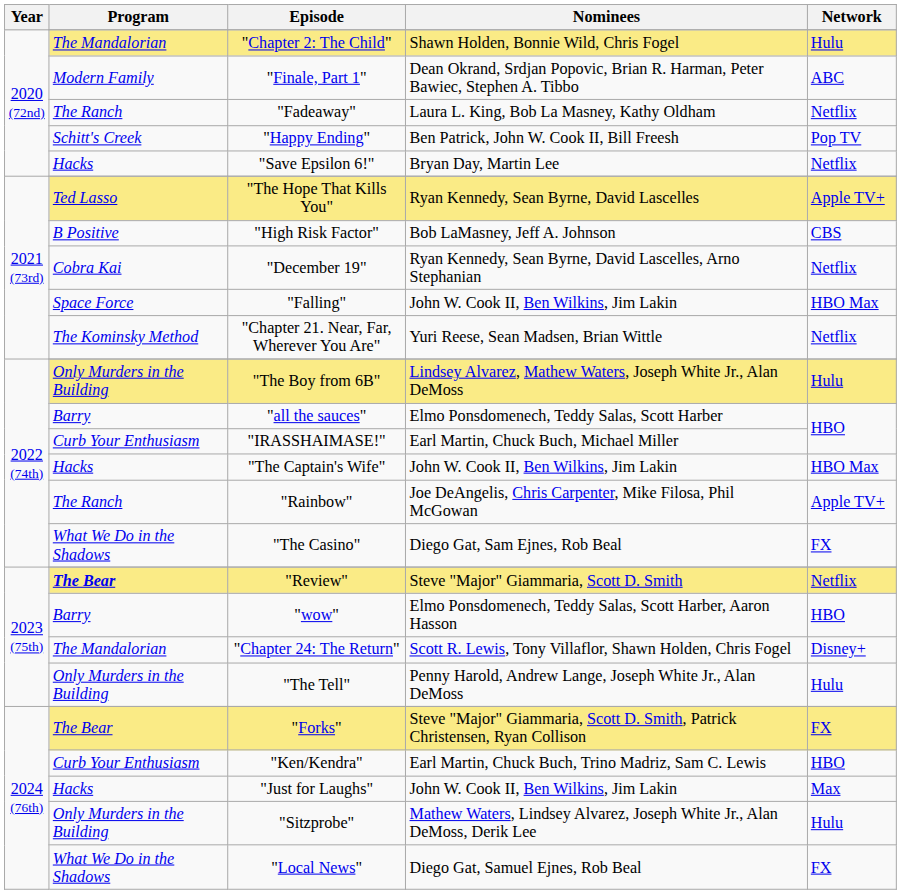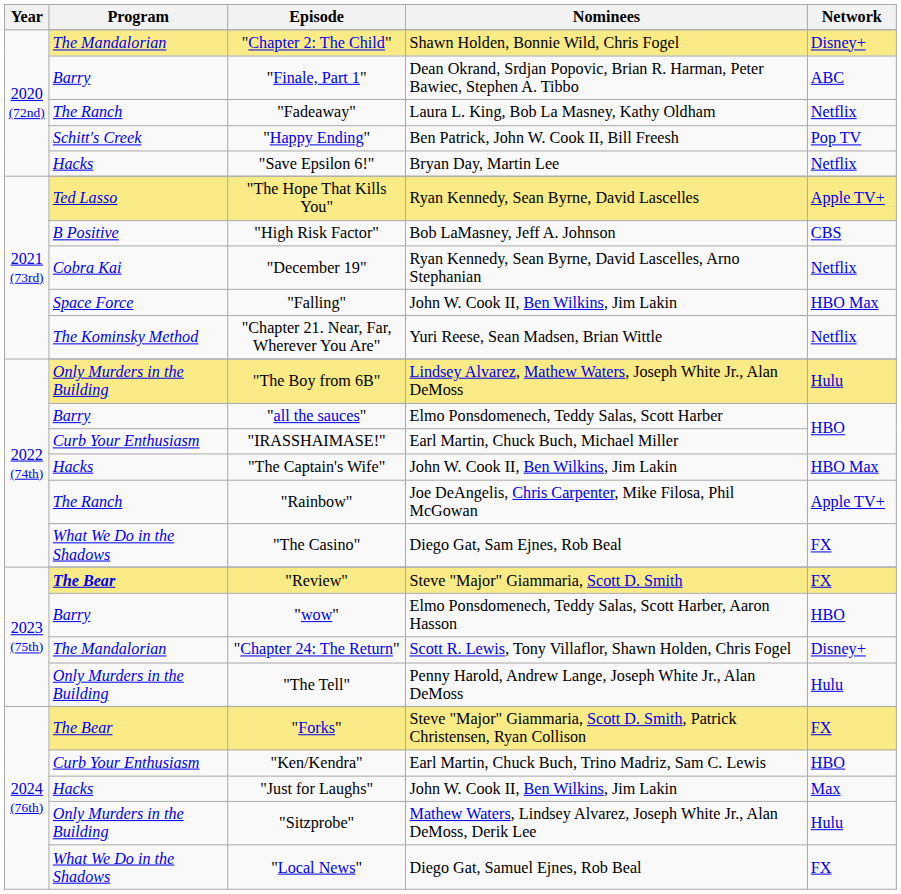 <table class="wikitable" style="width:100%">
 <tr bgcolor="#bebebe">
 <th width="5%">Year</th>
 <th width="20%">Program</th>
 <th width="20%">Episode</th>
 <th width="45%">Nominees</th>
 <th width="10%">Network</th>
 </tr>
 <tr>
 <td rowspan=6 style="text-align:center"><a href='#'>2020</a><br><small><a href='#'>(72nd)</a></small><br></td>
 </tr>
 <tr style="background:#FAEB86;">
 <td><em><a href='#'>The Mandalorian</a></em></td>
 <td align=center>"<a href='#'>Chapter 2: The Child</a>"</td>
 <td>Shawn Holden, Bonnie Wild, Chris Fogel</td>
-<td><a href='#'>Hulu</a></td>
+<td><a href='#'>Disney+</a></td>
 </tr>
 <tr>
-<td><em><a href='#'>Modern Family</a></em></td>
+<td><em><a href='#'>Barry</a></em></td>
 <td align=center>"<a href='#'>Finale, Part 1</a>"</td>
 <td>Dean Okrand, Srdjan Popovic, Brian R. Harman, Peter Bawiec, Stephen A. Tibbo</td>
 <td><a href='#'>ABC</a></td>
 </tr>
 <tr>
 <td><em><a href='#'>The Ranch</a></em></td>
 <td align=center>"Fadeaway"</td>
 <td>Laura L. King, Bob La Masney, Kathy Oldham</td>
 <td><a href='#'>Netflix</a></td>
 </tr>
 <tr>
 <td><em><a href='#'>Schitt's Creek</a></em></td>
 <td align=center>"<a href='#'>Happy Ending</a>"</td>
 <td>Ben Patrick, John W. Cook II, Bill Freesh</td>
 <td><a href='#'>Pop TV</a></td>
 </tr>
 <tr>
 <td><em><a href='#'>Hacks</a></em></td>
 <td align=center>"Save Epsilon 6!"</td>
 <td>Bryan Day, Martin Lee</td>
 <td><a href='#'>Netflix</a></td>
 </tr>
 <tr>
 <td rowspan=6 style="text-align:center"><a href='#'>2021</a><br><small><a href='#'>(73rd)</a></small><br></td>
 </tr>
 <tr style="background:#FAEB86;">
 <td><em><a href='#'>Ted Lasso</a></em></td>
 <td align=center>"The Hope That Kills You"</td>
 <td>Ryan Kennedy, Sean Byrne, David Lascelles</td>
 <td><a href='#'>Apple TV+</a></td>
 </tr>
 <tr>
 <td><em><a href='#'>B Positive</a></em></td>
 <td align=center>"High Risk Factor"</td>
 <td>Bob LaMasney, Jeff A. Johnson</td>
 <td><a href='#'>CBS</a></td>
 </tr>
 <tr>
 <td><em><a href='#'>Cobra Kai</a></em></td>
 <td align=center>"December 19"</td>
 <td>Ryan Kennedy, Sean Byrne, David Lascelles, Arno Stephanian</td>
 <td><a href='#'>Netflix</a></td>
 </tr>
 <tr>
 <td><em><a href='#'>Space Force</a></em></td>
 <td align=center>"Falling"</td>
 <td>John W. Cook II, <a href='#'>Ben Wilkins</a>, Jim Lakin</td>
 <td><a href='#'>HBO Max</a></td>
 </tr>
 <tr>
 <td><em><a href='#'>The Kominsky Method</a></em></td>
 <td align=center>"Chapter 21. Near, Far, Wherever You Are"</td>
 <td>Yuri Reese, Sean Madsen, Brian Wittle</td>
 <td><a href='#'>Netflix</a></td>
 </tr>
 <tr>
 <td rowspan=7 style="text-align:center"><a href='#'>2022</a><br><small><a href='#'>(74th)</a></small><br></td>
 </tr>
 <tr style="background:#FAEB86;">
 <td><em><a href='#'>Only Murders in the Building</a></em></td>
 <td align=center>"The Boy from 6B"</td>
 <td><a href='#'>Lindsey Alvarez</a>, <a href='#'>Mathew Waters</a>, Joseph White Jr., Alan DeMoss</td>
 <td><a href='#'>Hulu</a></td>
 </tr>
 <tr>
 <td><em><a href='#'>Barry</a></em></td>
 <td align=center>"<a href='#'>all the sauces</a>"</td>
 <td>Elmo Ponsdomenech, Teddy Salas, Scott Harber</td>
 <td rowspan=2><a href='#'>HBO</a></td>
 </tr>
 <tr>
 <td><em><a href='#'>Curb Your Enthusiasm</a></em></td>
 <td align=center>"IRASSHAIMASE!"</td>
 <td>Earl Martin, Chuck Buch, Michael Miller</td>
 </tr>
 <tr>
 <td><em><a href='#'>Hacks</a></em></td>
 <td align=center>"The Captain's Wife"</td>
 <td>John W. Cook II, <a href='#'>Ben Wilkins</a>, Jim Lakin</td>
 <td><a href='#'>HBO Max</a></td>
 </tr>
 <tr>
 <td><em><a href='#'>The Ranch</a></em></td>
 <td align=center>"Rainbow"</td>
 <td>Joe DeAngelis, <a href='#'>Chris Carpenter</a>, Mike Filosa, Phil McGowan</td>
 <td><a href='#'>Apple TV+</a></td>
 </tr>
 <tr>
 <td><em><a href='#'>What We Do in the Shadows</a></em></td>
 <td align=center>"The Casino"</td>
 <td>Diego Gat, Sam Ejnes, Rob Beal</td>
 <td><a href='#'>FX</a></td>
 </tr>
 <tr>
 <td rowspan=5 style="text-align:center"><a href='#'>2023</a><br><small><a href='#'>(75th)</a></small><br></td>
 </tr>
 <tr style="background:#FAEB86;">
 <td><strong><em><a href='#'>The Bear</a></em></strong></td>
 <td align=center>"Review"</td>
 <td>Steve "Major" Giammaria, <a href='#'>Scott D. Smith</a></td>
-<td><a href='#'>Netflix</a></td>
+<td><a href='#'>FX</a></td>
 </tr>
 <tr>
 <td><em><a href='#'>Barry</a></em></td>
 <td align=center>"<a href='#'>wow</a>"</td>
 <td>Elmo Ponsdomenech, Teddy Salas, Scott Harber, Aaron Hasson</td>
 <td><a href='#'>HBO</a></td>
 </tr>
 <tr>
 <td><em><a href='#'>The Mandalorian</a></em></td>
 <td align=center>"<a href='#'>Chapter 24: The Return</a>"</td>
 <td><a href='#'>Scott R. Lewis</a>, Tony Villaflor, Shawn Holden, Chris Fogel</td>
 <td><a href='#'>Disney+</a></td>
 </tr>
 <tr>
 <td><em><a href='#'>Only Murders in the Building</a></em></td>
 <td align=center>"The Tell"</td>
 <td>Penny Harold, Andrew Lange, Joseph White Jr., Alan DeMoss</td>
 <td><a href='#'>Hulu</a></td>
 </tr>
 <tr>
 <td rowspan=6 style="text-align:center"><a href='#'>2024</a><br><small><a href='#'>(76th)</a></small><br></td>
 </tr>
 <tr style="background:#FAEB86;">
 <td><em><a href='#'>The Bear</a></em></td>
 <td align=center>"<a href='#'>Forks</a>"</td>
 <td>Steve "Major" Giammaria, <a href='#'>Scott D. Smith</a>, Patrick Christensen, Ryan Collison</td>
 <td><a href='#'>FX</a></td>
 </tr>
 <tr>
 <td><em><a href='#'>Curb Your Enthusiasm</a></em></td>
 <td align=center>"Ken/Kendra"</td>
 <td>Earl Martin, Chuck Buch, Trino Madriz, Sam C. Lewis</td>
 <td><a href='#'>HBO</a></td>
 </tr>
 <tr>
 <td><em><a href='#'>Hacks</a></em></td>
 <td align=center>"Just for Laughs"</td>
 <td>John W. Cook II, <a href='#'>Ben Wilkins</a>, Jim Lakin</td>
 <td><a href='#'>Max</a></td>
 </tr>
 <tr>
 <td><em><a href='#'>Only Murders in the Building</a></em></td>
 <td align=center>"Sitzprobe"</td>
 <td><a href='#'>Mathew Waters</a>, Lindsey Alvarez, Joseph White Jr., Alan DeMoss, Derik Lee</td>
 <td><a href='#'>Hulu</a></td>
 </tr>
 <tr>
 <td><em><a href='#'>What We Do in the Shadows</a></em></td>
 <td align=center>"<a href='#'>Local News</a>"</td>
 <td>Diego Gat, Samuel Ejnes, Rob Beal</td>
 <td><a href='#'>FX</a></td>
 </tr>
 </table>
